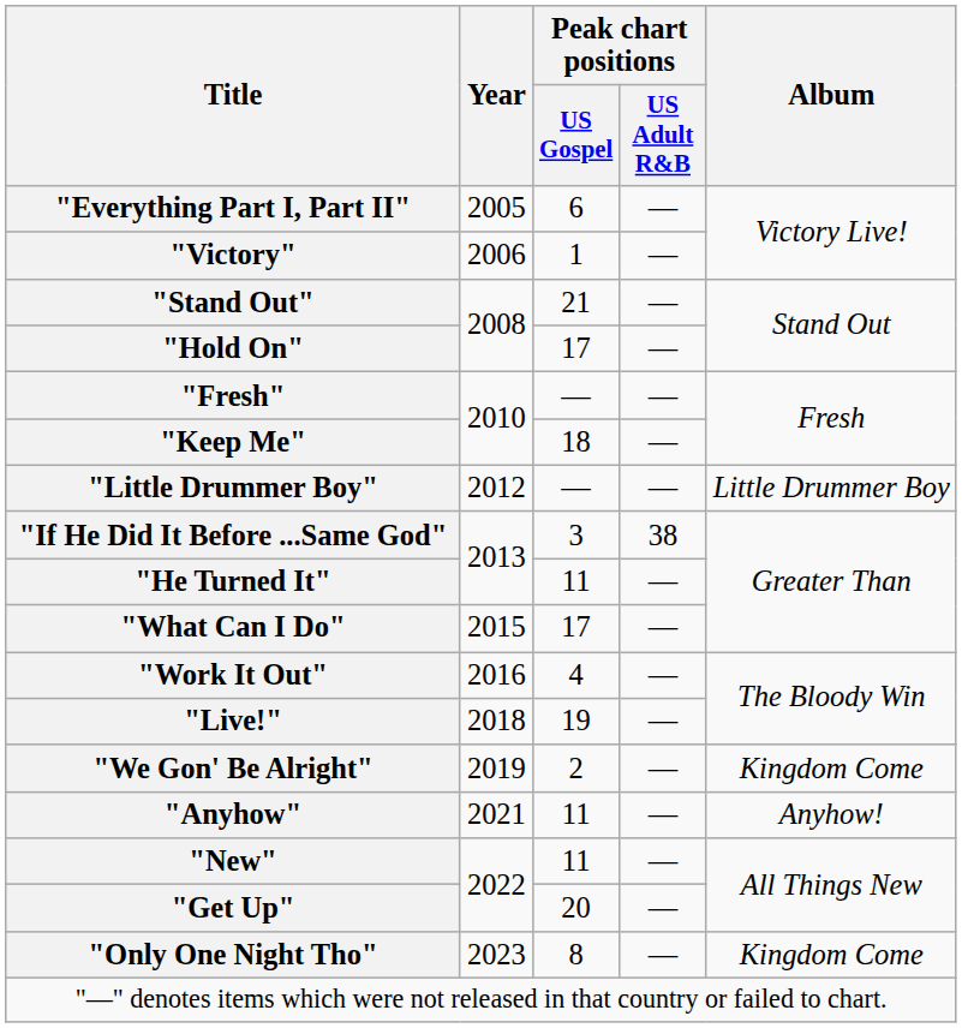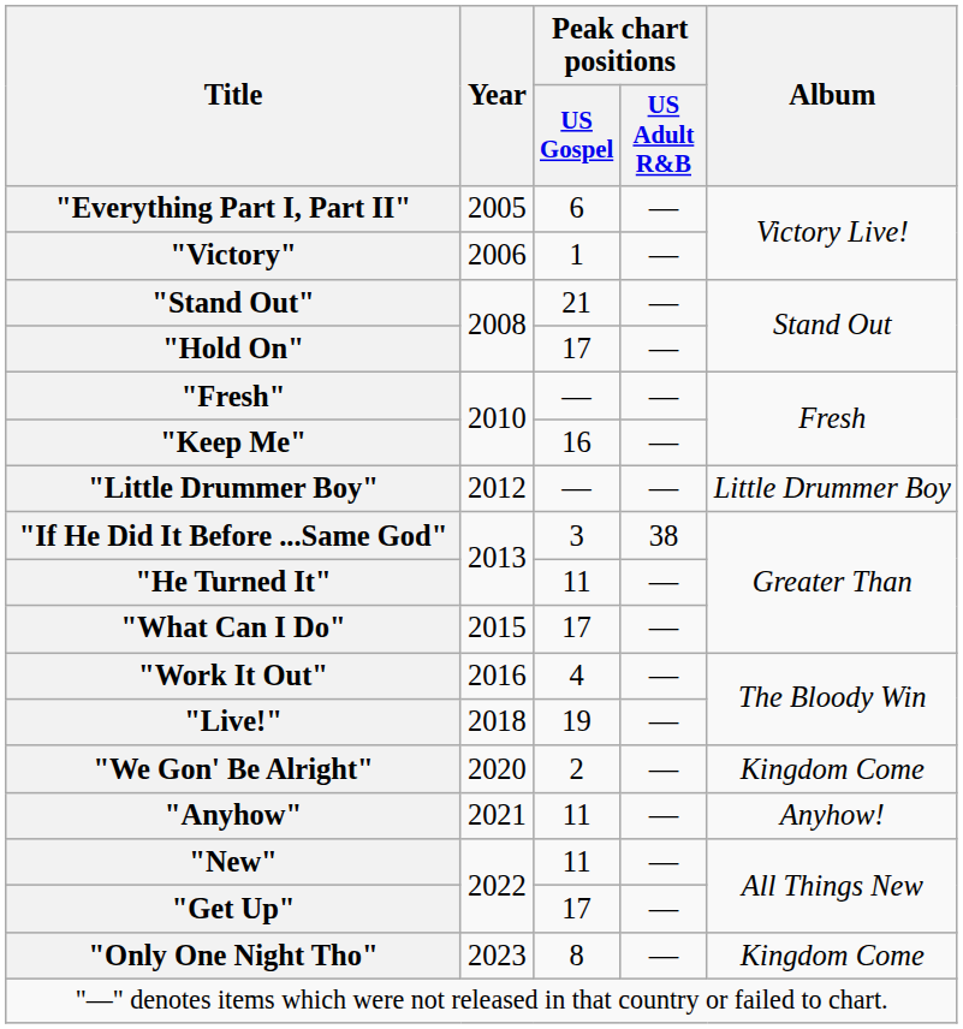 <table class="wikitable plainrowheaders" style="text-align:center;" border="1">
 <tr>
 <th scope="col" rowspan="2" style="width:15em;">Title</th>
 <th scope="col" rowspan="2">Year</th>
 <th scope="col" colspan="2">Peak chart positions</th>
 <th scope="col" rowspan="2">Album</th>
 </tr>
 <tr>
 <th scope="col" style="width:3em;font-size:85%;"><a href='#'>US<br>Gospel</a><br></th>
 <th scope="col" style="width:3em;font-size:85%;"><a href='#'>US<br>Adult R&B</a><br></th>
 </tr>
 <tr>
 <th scope="row">"Everything Part I, Part II"</th>
 <td rowspan="1">2005</td>
 <td>6</td>
 <td>—</td>
 <td rowspan="2"><em>Victory Live!</em></td>
 </tr>
 <tr>
 <th scope="row">"Victory"</th>
 <td rowspan="1">2006</td>
 <td>1</td>
 <td>—</td>
 </tr>
 <tr>
 <th scope="row">"Stand Out"</th>
 <td rowspan="2">2008</td>
 <td>21</td>
 <td>—</td>
 <td rowspan="2"><em>Stand Out</em></td>
 </tr>
 <tr>
 <th scope="row">"Hold On"</th>
 <td>17</td>
 <td>—</td>
 </tr>
 <tr>
 <th scope="row">"Fresh"</th>
 <td rowspan="2">2010</td>
 <td>—</td>
 <td>—</td>
 <td rowspan="2"><em>Fresh</em></td>
 </tr>
 <tr>
 <th scope="row">"Keep Me"</th>
-<td>18</td>
+<td>16</td>
 <td>—</td>
 </tr>
 <tr>
 <th scope="row">"Little Drummer Boy"</th>
 <td rowspan="1">2012</td>
 <td>—</td>
 <td>—</td>
 <td rowspan="1"><em>Little Drummer Boy</em></td>
 </tr>
 <tr>
 <th scope="row">"If He Did It Before ...Same God"</th>
 <td rowspan="2">2013</td>
 <td>3</td>
 <td>38</td>
 <td rowspan="3"><em>Greater Than</em></td>
 </tr>
 <tr>
 <th scope="row">"He Turned It"</th>
 <td>11</td>
 <td>—</td>
 </tr>
 <tr>
 <th scope="row">"What Can I Do"</th>
 <td>2015</td>
 <td>17</td>
 <td>—</td>
 </tr>
 <tr>
 <th scope="row">"Work It Out"</th>
 <td rowspan="1">2016</td>
 <td>4</td>
 <td>—</td>
 <td rowspan="2"><em>The Bloody Win</em></td>
 </tr>
 <tr>
 <th scope="row">"Live!"</th>
 <td rowspan="1">2018</td>
 <td>19</td>
 <td>—</td>
 </tr>
 <tr>
 <th scope="row">"We Gon' Be Alright"</th>
-<td rowspan="1">2019</td>
+<td rowspan="1">2020</td>
 <td>2</td>
 <td>—</td>
 <td rowspan="1"><em>Kingdom Come</em></td>
 </tr>
 <tr>
 <th scope="row">"Anyhow"</th>
 <td rowspan="1">2021</td>
 <td>11</td>
 <td>—</td>
 <td rowspan="1"><em>Anyhow!</em></td>
 </tr>
 <tr>
 <th scope="row">"New"</th>
 <td rowspan="2">2022</td>
 <td>11</td>
 <td>—</td>
 <td rowspan="2"><em>All Things New</em></td>
 </tr>
 <tr>
 <th scope="row">"Get Up"</th>
-<td>20</td>
+<td>17</td>
 <td>—</td>
 </tr>
 <tr>
 <th scope="row">"Only One Night Tho"</th>
 <td>2023</td>
 <td>8</td>
 <td>—</td>
 <td rowspan="1"><em>Kingdom Come</em></td>
 </tr>
 <tr>
 <td colspan="10" align="center" style="font-size:90%;">"—" denotes items which were not released in that country or failed to chart.</td>
 </tr>
 </table>
